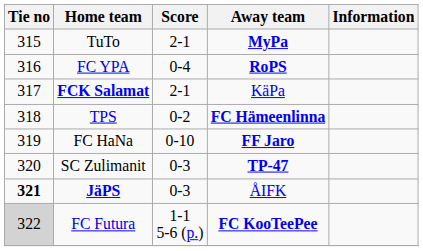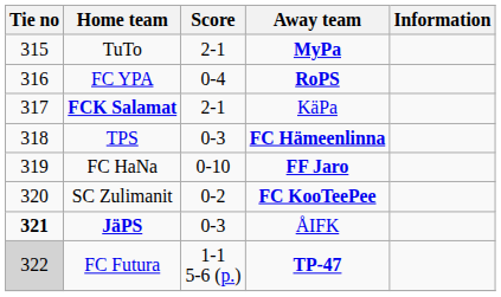 <table class="wikitable" style="text-align:center">
 <tr>
 <th style= width="40px">Tie no</th>
 <th style= width="150px">Home team</th>
 <th style= width="60px">Score</th>
 <th style= width="150px">Away team</th>
 <th style= width="30px">Information</th>
 </tr>
 <tr>
 <td>315</td>
 <td>TuTo</td>
 <td>2-1</td>
 <td><strong><a href='#'>MyPa</a></strong></td>
 <td></td>
 </tr>
 <tr>
 <td>316</td>
 <td><a href='#'>FC YPA</a></td>
 <td>0-4</td>
 <td><strong><a href='#'>RoPS</a></strong></td>
 <td></td>
 </tr>
 <tr>
 <td>317</td>
 <td><strong><a href='#'>FCK Salamat</a></strong></td>
 <td>2-1</td>
 <td><a href='#'>KäPa</a></td>
 <td></td>
 </tr>
 <tr>
 <td>318</td>
 <td><a href='#'>TPS</a></td>
-<td>0-2</td>
+<td>0-3</td>
 <td><strong><a href='#'>FC Hämeenlinna</a></strong></td>
 <td></td>
 </tr>
 <tr>
 <td>319</td>
 <td>FC HaNa</td>
 <td>0-10</td>
 <td><strong><a href='#'>FF Jaro</a></strong></td>
 <td></td>
 </tr>
 <tr>
 <td>320</td>
 <td>SC Zulimanit</td>
-<td>0-3</td>
-<td><strong><a href='#'>TP-47</a></strong></td>
+<td>0-2</td>
+<td><strong><a href='#'>FC KooTeePee</a></strong></td>
 <td></td>
 </tr>
 <tr>
 <td><strong>321</strong></td>
 <td><strong><a href='#'>JäPS</a></strong></td>
 <td>0-3</td>
 <td><a href='#'>ÅIFK</a></td>
 <td></td>
 </tr>
 <tr>
 <td style="background: lightgrey;">322</td>
 <td><a href='#'>FC Futura</a></td>
 <td>1-1<br> 5-6 (<a href='#'>p.</a>)</td>
-<td><strong><a href='#'>FC KooTeePee</a></strong></td>
+<td><strong><a href='#'>TP-47</a></strong></td>
 <td></td>
 </tr>
 <tr>
 </tr>
 </table>
